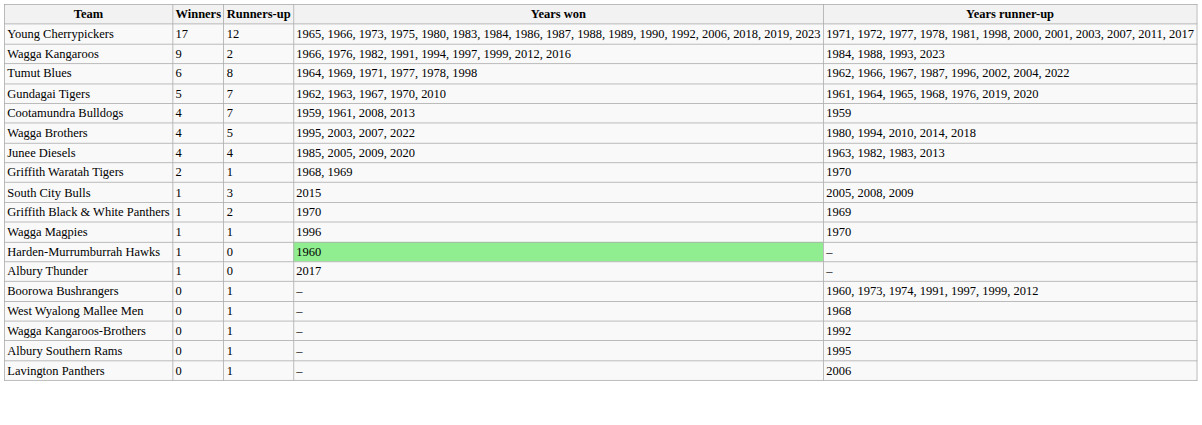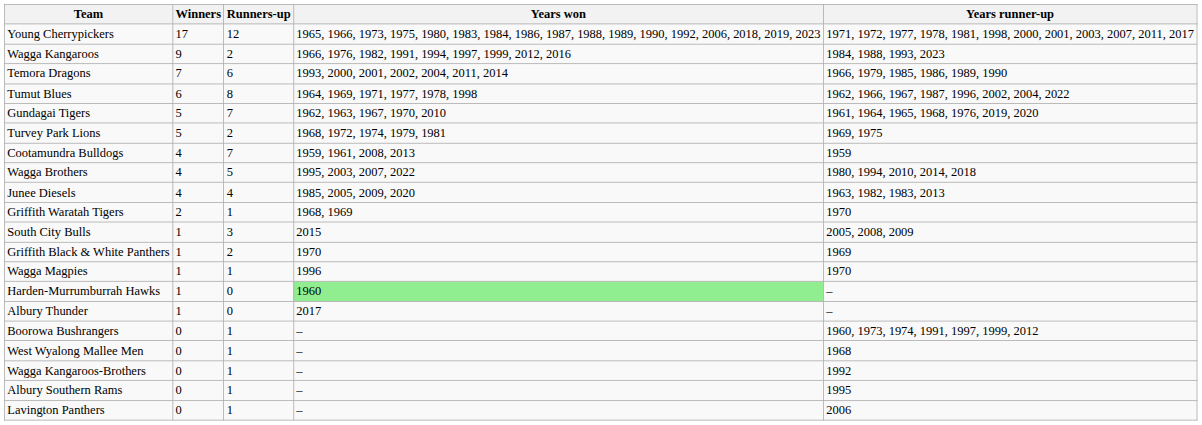 <table class="wikitable sortable mw-collapsible mw-collapsed">
 <tr>
 <th>Team</th>
 <th>Winners</th>
 <th>Runners-up</th>
 <th>Years won</th>
 <th>Years runner-up</th>
 </tr>
 <tr>
 <td> Young Cherrypickers</td>
 <td>17</td>
 <td>12</td>
 <td>1965, 1966, 1973, 1975, 1980, 1983, 1984, 1986, 1987, 1988, 1989, 1990, 1992, 2006, 2018, 2019, 2023</td>
 <td>1971, 1972, 1977, 1978, 1981, 1998, 2000, 2001, 2003, 2007, 2011, 2017</td>
 </tr>
 <tr>
 <td> Wagga Kangaroos</td>
 <td>9</td>
 <td>2</td>
 <td>1966, 1976, 1982, 1991, 1994, 1997, 1999, 2012, 2016</td>
 <td>1984, 1988, 1993, 2023</td>
 </tr>
 <tr>
+<td> Temora Dragons</td>
+<td>7</td>
+<td>6</td>
+<td>1993, 2000, 2001, 2002, 2004, 2011, 2014</td>
+<td>1966, 1979, 1985, 1986, 1989, 1990</td>
+</tr>
+<tr>
 <td> Tumut Blues</td>
 <td>6</td>
 <td>8</td>
 <td>1964, 1969, 1971, 1977, 1978, 1998</td>
 <td>1962, 1966, 1967, 1987, 1996, 2002, 2004, 2022</td>
 </tr>
 <tr>
 <td> Gundagai Tigers</td>
 <td>5</td>
 <td>7</td>
 <td>1962, 1963, 1967, 1970, 2010</td>
 <td>1961, 1964, 1965, 1968, 1976, 2019, 2020</td>
+</tr>
+<tr>
+<td> Turvey Park Lions</td>
+<td>5</td>
+<td>2</td>
+<td>1968, 1972, 1974, 1979, 1981</td>
+<td>1969, 1975</td>
 </tr>
 <tr>
 <td> Cootamundra Bulldogs</td>
 <td>4</td>
 <td>7</td>
 <td>1959, 1961, 2008, 2013</td>
 <td>1959</td>
 </tr>
 <tr>
 <td> Wagga Brothers</td>
 <td>4</td>
 <td>5</td>
 <td>1995, 2003, 2007, 2022</td>
 <td>1980, 1994, 2010, 2014, 2018</td>
 </tr>
 <tr>
 <td> Junee Diesels</td>
 <td>4</td>
 <td>4</td>
 <td>1985, 2005, 2009, 2020</td>
 <td>1963, 1982, 1983, 2013</td>
 </tr>
 <tr>
 <td> Griffith Waratah Tigers</td>
 <td>2</td>
 <td>1</td>
 <td>1968, 1969</td>
 <td>1970</td>
 </tr>
 <tr>
 <td> South City Bulls</td>
 <td>1</td>
 <td>3</td>
 <td>2015</td>
 <td>2005, 2008, 2009</td>
 </tr>
 <tr>
 <td> Griffith Black & White Panthers</td>
 <td>1</td>
 <td>2</td>
 <td>1970</td>
 <td>1969</td>
 </tr>
 <tr>
 <td> Wagga Magpies</td>
 <td>1</td>
 <td>1</td>
 <td>1996</td>
 <td>1970</td>
 </tr>
 <tr>
 <td> Harden-Murrumburrah Hawks</td>
 <td>1</td>
 <td>0</td>
 <td style="background: lightgreen;">1960</td>
 <td>–</td>
 </tr>
 <tr>
 <td> Albury Thunder</td>
 <td>1</td>
 <td>0</td>
 <td>2017</td>
 <td>–</td>
 </tr>
 <tr>
 <td> Boorowa Bushrangers</td>
 <td>0</td>
 <td>1</td>
 <td>–</td>
 <td>1960, 1973, 1974, 1991, 1997, 1999, 2012</td>
 </tr>
 <tr>
 <td> West Wyalong Mallee Men</td>
 <td>0</td>
 <td>1</td>
 <td>–</td>
 <td>1968</td>
 </tr>
 <tr>
 <td> Wagga Kangaroos-Brothers</td>
 <td>0</td>
 <td>1</td>
 <td>–</td>
 <td>1992</td>
 </tr>
 <tr>
 <td> Albury Southern Rams</td>
 <td>0</td>
 <td>1</td>
 <td>–</td>
 <td>1995</td>
 </tr>
 <tr>
 <td> Lavington Panthers</td>
 <td>0</td>
 <td>1</td>
 <td>–</td>
 <td>2006</td>
 </tr>
 </table>
